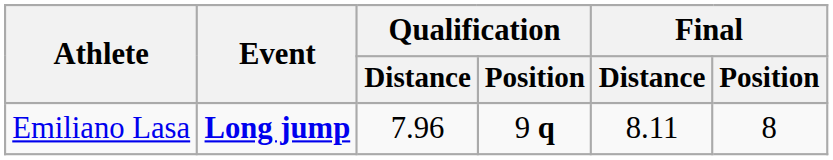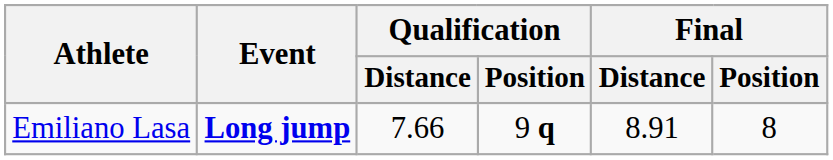 <table class=wikitable style=font-size:90%>
 <tr>
 <th rowspan=2>Athlete</th>
 <th rowspan=2>Event</th>
 <th colspan=2>Qualification</th>
 <th colspan=2>Final</th>
 </tr>
 <tr style=font-size:95%>
 <th>Distance</th>
 <th>Position</th>
 <th>Distance</th>
 <th>Position</th>
 </tr>
 <tr align=center>
 <td align=left><a href='#'>Emiliano Lasa</a></td>
 <td align=left><strong><a href='#'>Long jump</a></strong></td>
-<td>7.96</td>
+<td>7.66</td>
 <td>9 <strong>q</strong></td>
-<td>8.11</td>
+<td>8.91</td>
 <td>8</td>
 </tr>
 </table>
